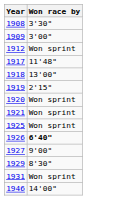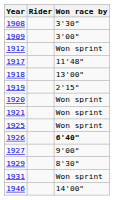 <table class="wikitable">
 <tr>
 <th>Year</th>
+<th>Rider</th>
 <th>Won race by</th>
 </tr>
 <tr>
 <td><a href='#'>1908</a></td>
+<td></td>
 <td>3'30"</td>
 </tr>
 <tr>
 <td><a href='#'>1909</a></td>
+<td></td>
 <td>3'00"</td>
 </tr>
 <tr>
 <td><a href='#'>1912</a></td>
+<td></td>
 <td>Won sprint</td>
 </tr>
 <tr>
 <td><a href='#'>1917</a></td>
+<td></td>
 <td>11'48"</td>
 </tr>
 <tr>
 <td><a href='#'>1918</a></td>
+<td></td>
 <td>13'00"</td>
 </tr>
 <tr>
 <td><a href='#'>1919</a></td>
+<td></td>
 <td>2'15"</td>
 </tr>
 <tr>
 <td><a href='#'>1920</a></td>
+<td></td>
 <td>Won sprint</td>
 </tr>
 <tr>
 <td><a href='#'>1921</a></td>
+<td></td>
 <td>Won sprint</td>
 </tr>
 <tr>
 <td><a href='#'>1925</a></td>
+<td></td>
 <td>Won sprint</td>
 </tr>
 <tr>
 <td><a href='#'>1926</a></td>
+<td></td>
 <td><strong>6'40"</strong></td>
 </tr>
 <tr>
 <td><a href='#'>1927</a></td>
+<td></td>
 <td>9'00"</td>
 </tr>
 <tr>
 <td><a href='#'>1929</a></td>
+<td></td>
 <td>8'30"</td>
 </tr>
 <tr>
 <td><a href='#'>1931</a></td>
+<td></td>
 <td>Won sprint</td>
 </tr>
 <tr>
 <td><a href='#'>1946</a></td>
+<td></td>
 <td>14'00"</td>
 </tr>
 </table>
